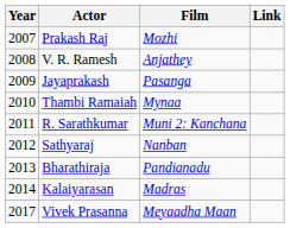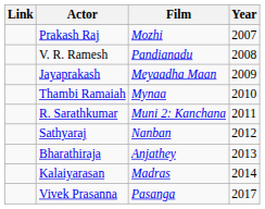 <table class="wikitable">
 <tr>
-<th>Year</th>
+<th>Link</th>
 <th>Actor</th>
 <th>Film</th>
-<th>Link</th>
+<th>Year</th>
 </tr>
 <tr>
-<td>2007</td>
+<td></td>
 <td><a href='#'>Prakash Raj</a></td>
 <td><em><a href='#'>Mozhi</a></em></td>
-<td></td>
+<td>2007</td>
 </tr>
 <tr>
+<td></td>
+<td>V. R. Ramesh</td>
+<td><em><a href='#'>Pandianadu</a></em></td>
 <td>2008</td>
-<td>V. R. Ramesh</td>
-<td><em><a href='#'>Anjathey</a></em></td>
-<td></td>
 </tr>
 <tr>
+<td></td>
+<td><a href='#'>Jayaprakash</a></td>
+<td><em><a href='#'>Meyaadha Maan</a></em></td>
 <td>2009</td>
-<td><a href='#'>Jayaprakash</a></td>
-<td><em><a href='#'>Pasanga</a></em></td>
-<td></td>
 </tr>
 <tr>
-<td>2010</td>
+<td></td>
 <td><a href='#'>Thambi Ramaiah</a></td>
 <td><em><a href='#'>Mynaa</a></em></td>
-<td></td>
+<td>2010</td>
 </tr>
 <tr>
-<td>2011</td>
+<td></td>
 <td><a href='#'>R. Sarathkumar</a></td>
 <td><em><a href='#'>Muni 2: Kanchana</a></em></td>
-<td></td>
+<td>2011</td>
 </tr>
 <tr>
-<td>2012</td>
+<td></td>
 <td><a href='#'>Sathyaraj</a></td>
 <td><em><a href='#'>Nanban</a></em></td>
-<td></td>
+<td>2012</td>
 </tr>
 <tr>
+<td></td>
+<td><a href='#'>Bharathiraja</a></td>
+<td><em><a href='#'>Anjathey</a></em></td>
 <td>2013</td>
-<td><a href='#'>Bharathiraja</a></td>
-<td><em><a href='#'>Pandianadu</a></em></td>
-<td></td>
 </tr>
 <tr>
-<td>2014</td>
+<td></td>
 <td><a href='#'>Kalaiyarasan</a></td>
 <td><em><a href='#'>Madras</a></em></td>
-<td></td>
+<td>2014</td>
 </tr>
 <tr>
+<td></td>
+<td><a href='#'>Vivek Prasanna</a></td>
+<td><em><a href='#'>Pasanga</a></em></td>
 <td>2017</td>
-<td><a href='#'>Vivek Prasanna</a></td>
-<td><em><a href='#'>Meyaadha Maan</a></em></td>
-<td></td>
 </tr>
 </table>
